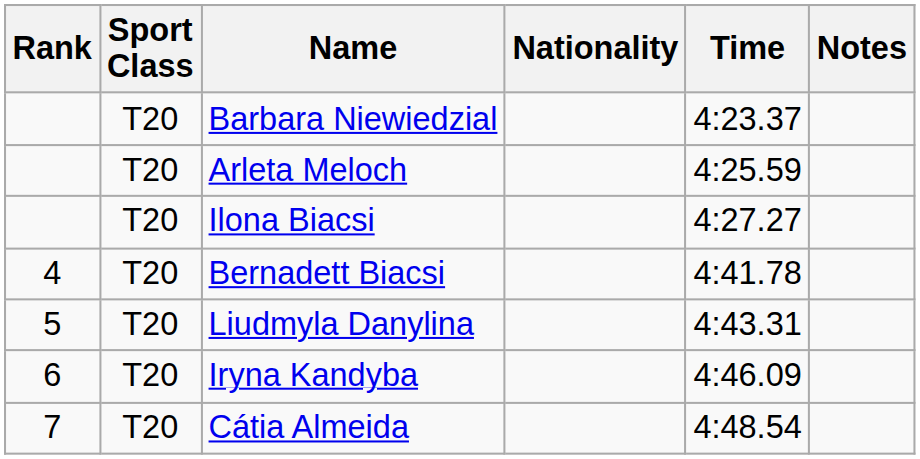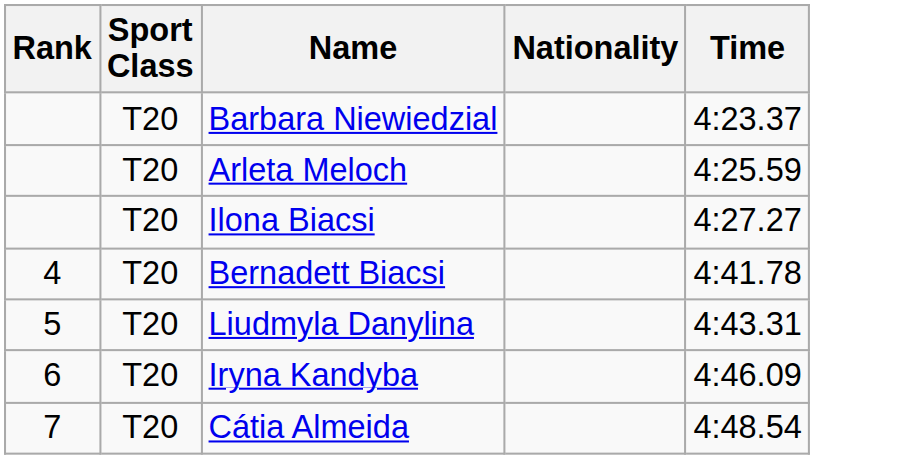 <table class="wikitable sortable" style="text-align:center">
 <tr>
 <th>Rank</th>
 <th>Sport<br>Class</th>
 <th>Name</th>
 <th>Nationality</th>
 <th>Time</th>
-<th>Notes</th>
 </tr>
 <tr>
 <td></td>
 <td>T20</td>
 <td align=left><a href='#'>Barbara Niewiedzial</a></td>
 <td align=left></td>
 <td>4:23.37</td>
-<td></td>
 </tr>
 <tr>
 <td></td>
 <td>T20</td>
 <td align=left><a href='#'>Arleta Meloch</a></td>
 <td align=left></td>
 <td>4:25.59</td>
-<td></td>
 </tr>
 <tr>
 <td></td>
 <td>T20</td>
 <td align=left><a href='#'>Ilona Biacsi</a></td>
 <td align=left></td>
 <td>4:27.27</td>
-<td></td>
 </tr>
 <tr>
 <td>4</td>
 <td>T20</td>
 <td align=left><a href='#'>Bernadett Biacsi</a></td>
 <td align=left></td>
 <td>4:41.78</td>
-<td></td>
 </tr>
 <tr>
 <td>5</td>
 <td>T20</td>
 <td align=left><a href='#'>Liudmyla Danylina</a></td>
 <td align=left></td>
 <td>4:43.31</td>
-<td></td>
 </tr>
 <tr>
 <td>6</td>
 <td>T20</td>
 <td align=left><a href='#'>Iryna Kandyba</a></td>
 <td align=left></td>
 <td>4:46.09</td>
-<td></td>
 </tr>
 <tr>
 <td>7</td>
 <td>T20</td>
 <td align=left><a href='#'>Cátia Almeida</a></td>
 <td align=left></td>
 <td>4:48.54</td>
-<td></td>
 </tr>
 </table>
